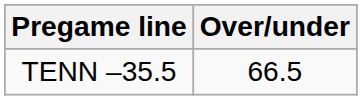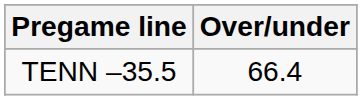 <table class="wikitable">
 <tr align="center">
 <th style=>Pregame line</th>
 <th style=>Over/under</th>
 </tr>
 <tr align="center">
 <td>TENN –35.5</td>
-<td>66.5</td>
+<td>66.4</td>
 </tr>
 </table>
